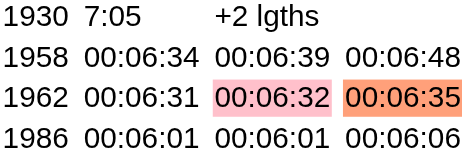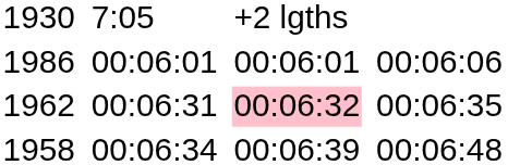 <table>
 <tr>
 <td>1930</td>
 <td></td>
 <td>7:05</td>
 <td></td>
 <td>+2 lgths</td>
 <td></td>
 <td></td>
 </tr>
 <tr>
+<td>1986</td>
+<td></td>
+<td>00:06:01</td>
+<td></td>
+<td>00:06:01</td>
+<td></td>
+<td>00:06:06</td>
+</tr>
+<tr>
+<td>1962</td>
+<td></td>
+<td>00:06:31</td>
+<td></td>
+<td style="background: pink;">00:06:32</td>
+<td></td>
+<td>00:06:35</td>
+</tr>
+<tr>
 <td>1958</td>
 <td></td>
 <td>00:06:34</td>
 <td></td>
 <td>00:06:39</td>
 <td></td>
 <td>00:06:48</td>
 </tr>
-<tr>
-<td>1962</td>
-<td></td>
-<td>00:06:31</td>
-<td></td>
-<td style="background: pink;">00:06:32</td>
-<td></td>
-<td style="background: lightsalmon;">00:06:35</td>
-</tr>
-<tr>
-<td>1986</td>
-<td></td>
-<td>00:06:01</td>
-<td></td>
-<td>00:06:01</td>
-<td></td>
-<td>00:06:06</td>
-</tr>
 </table>
